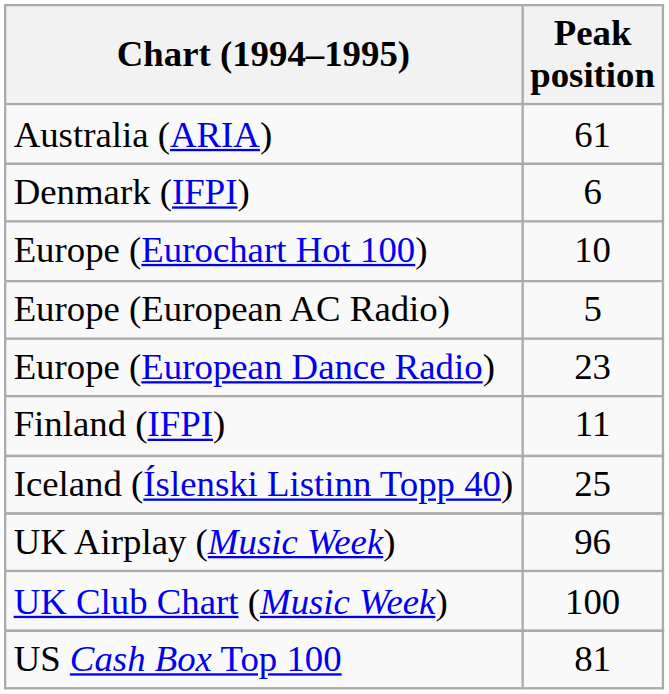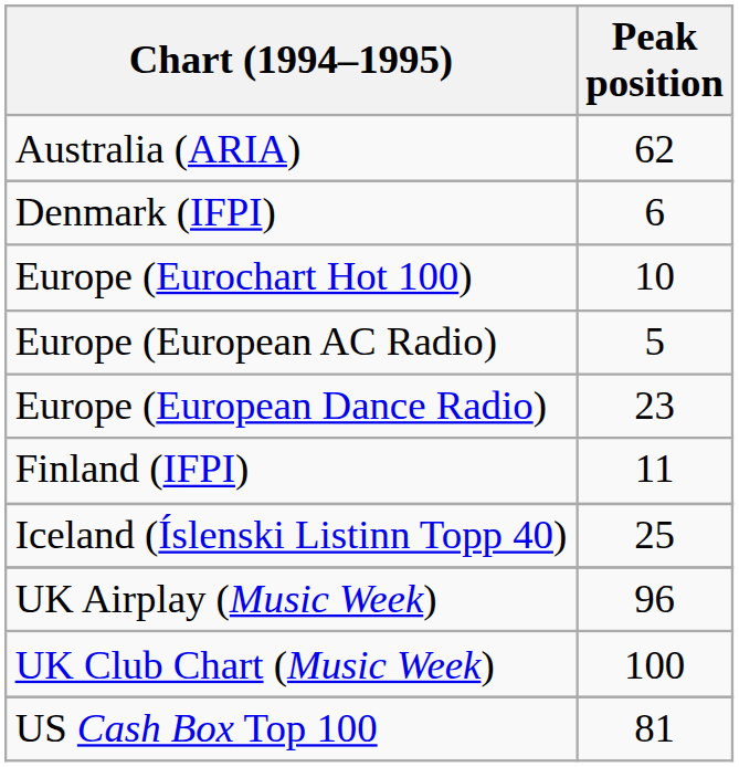 <table class="wikitable sortable">
 <tr>
 <th>Chart (1994–1995)</th>
 <th>Peak<br>position</th>
 </tr>
 <tr>
 <td align="left">Australia (<a href='#'>ARIA</a>)</td>
-<td style="text-align:center;">61</td>
+<td style="text-align:center;">62</td>
 </tr>
 <tr>
 </tr>
 <tr>
 <td align="left">Denmark (<a href='#'>IFPI</a>)</td>
 <td style="text-align:center;">6</td>
 </tr>
 <tr>
 <td align="left">Europe (<a href='#'>Eurochart Hot 100</a>)</td>
 <td style="text-align:center;">10</td>
 </tr>
 <tr>
 <td align="left">Europe (European AC Radio)</td>
 <td style="text-align:center;">5</td>
 </tr>
 <tr>
 <td align="left">Europe (<a href='#'>European Dance Radio</a>)</td>
 <td style="text-align:center;">23</td>
 </tr>
 <tr>
 <td align="left">Finland (<a href='#'>IFPI</a>)</td>
 <td style="text-align:center;">11</td>
 </tr>
 <tr>
 </tr>
 <tr>
 </tr>
 <tr>
 <td align="left">Iceland (<a href='#'>Íslenski Listinn Topp 40</a>)</td>
 <td style="text-align:center;">25</td>
 </tr>
 <tr>
 </tr>
 <tr>
 </tr>
 <tr>
 </tr>
 <tr>
 </tr>
 <tr>
 </tr>
 <tr>
 </tr>
 <tr>
 <td align="left">UK Airplay (<em><a href='#'>Music Week</a></em>)</td>
 <td style="text-align:center;">96</td>
 </tr>
 <tr>
 <td align="left"><a href='#'>UK Club Chart</a> (<em><a href='#'>Music Week</a></em>)</td>
 <td style="text-align:center;">100</td>
 </tr>
 <tr>
 </tr>
 <tr>
 <td align="left">US <a href='#'><em>Cash Box</em> Top 100</a></td>
 <td style="text-align:center;">81</td>
 </tr>
 </table>
